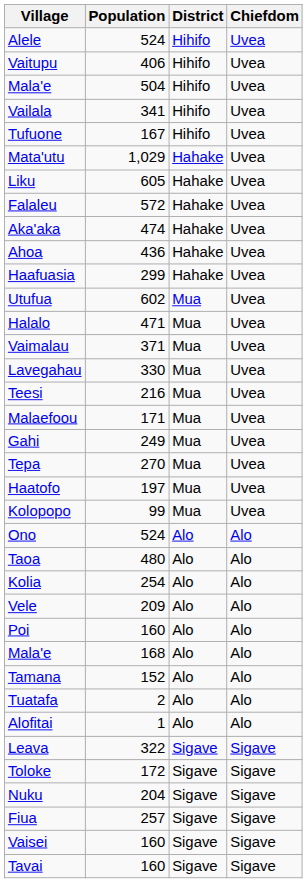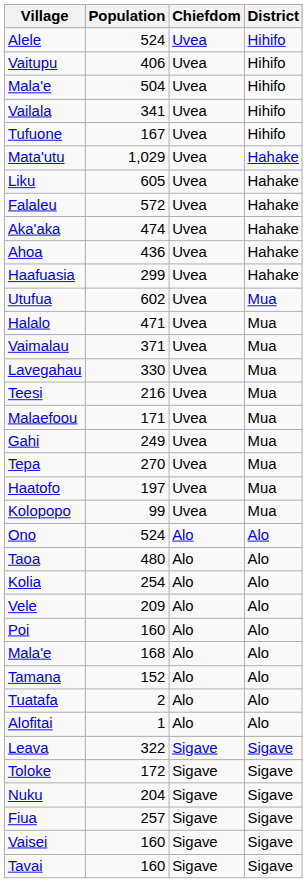 <table class="wikitable sortable" style="text-align:left">
 <tr>
 <th>Village</th>
 <th>Population</th>
+<th>Chiefdom</th>
 <th>District</th>
-<th>Chiefdom</th>
 </tr>
 <tr>
 <td><a href='#'>Alele</a></td>
 <td align="right">524</td>
+<td><a href='#'>Uvea</a></td>
 <td><a href='#'>Hihifo</a></td>
-<td><a href='#'>Uvea</a></td>
 </tr>
 <tr>
 <td><a href='#'>Vaitupu</a></td>
 <td align="right">406</td>
+<td>Uvea</td>
 <td>Hihifo</td>
-<td>Uvea</td>
 </tr>
 <tr>
 <td><a href='#'>Mala'e</a></td>
 <td align="right">504</td>
+<td>Uvea</td>
 <td>Hihifo</td>
-<td>Uvea</td>
 </tr>
 <tr>
 <td><a href='#'>Vailala</a></td>
 <td align="right">341</td>
+<td>Uvea</td>
 <td>Hihifo</td>
-<td>Uvea</td>
 </tr>
 <tr>
 <td><a href='#'>Tufuone</a></td>
 <td align="right">167</td>
+<td>Uvea</td>
 <td>Hihifo</td>
-<td>Uvea</td>
 </tr>
 <tr>
 <td><a href='#'>Mata'utu</a></td>
 <td align="right">1,029</td>
+<td>Uvea</td>
 <td><a href='#'>Hahake</a></td>
-<td>Uvea</td>
 </tr>
 <tr>
 <td><a href='#'>Liku</a></td>
 <td align="right">605</td>
+<td>Uvea</td>
 <td>Hahake</td>
-<td>Uvea</td>
 </tr>
 <tr>
 <td><a href='#'>Falaleu</a></td>
 <td align="right">572</td>
+<td>Uvea</td>
 <td>Hahake</td>
-<td>Uvea</td>
 </tr>
 <tr>
 <td><a href='#'>Aka'aka</a></td>
 <td align="right">474</td>
+<td>Uvea</td>
 <td>Hahake</td>
-<td>Uvea</td>
 </tr>
 <tr>
 <td><a href='#'>Ahoa</a></td>
 <td align="right">436</td>
+<td>Uvea</td>
 <td>Hahake</td>
-<td>Uvea</td>
 </tr>
 <tr>
 <td><a href='#'>Haafuasia</a></td>
 <td align="right">299</td>
+<td>Uvea</td>
 <td>Hahake</td>
-<td>Uvea</td>
 </tr>
 <tr>
 <td><a href='#'>Utufua</a></td>
 <td align="right">602</td>
+<td>Uvea</td>
 <td><a href='#'>Mua</a></td>
-<td>Uvea</td>
 </tr>
 <tr>
 <td><a href='#'>Halalo</a></td>
 <td align="right">471</td>
+<td>Uvea</td>
 <td>Mua</td>
-<td>Uvea</td>
 </tr>
 <tr>
 <td><a href='#'>Vaimalau</a></td>
 <td align="right">371</td>
+<td>Uvea</td>
 <td>Mua</td>
-<td>Uvea</td>
 </tr>
 <tr>
 <td><a href='#'>Lavegahau</a></td>
 <td align="right">330</td>
+<td>Uvea</td>
 <td>Mua</td>
-<td>Uvea</td>
 </tr>
 <tr>
 <td><a href='#'>Teesi</a></td>
 <td align="right">216</td>
+<td>Uvea</td>
 <td>Mua</td>
-<td>Uvea</td>
 </tr>
 <tr>
 <td><a href='#'>Malaefoou</a></td>
 <td align="right">171</td>
+<td>Uvea</td>
 <td>Mua</td>
-<td>Uvea</td>
 </tr>
 <tr>
 <td><a href='#'>Gahi</a></td>
 <td align="right">249</td>
+<td>Uvea</td>
 <td>Mua</td>
-<td>Uvea</td>
 </tr>
 <tr>
 <td><a href='#'>Tepa</a></td>
 <td align="right">270</td>
+<td>Uvea</td>
 <td>Mua</td>
-<td>Uvea</td>
 </tr>
 <tr>
 <td><a href='#'>Haatofo</a></td>
 <td align="right">197</td>
+<td>Uvea</td>
 <td>Mua</td>
-<td>Uvea</td>
 </tr>
 <tr>
 <td><a href='#'>Kolopopo</a></td>
 <td align="right">99</td>
+<td>Uvea</td>
 <td>Mua</td>
-<td>Uvea</td>
 </tr>
 <tr>
 <td><a href='#'>Ono</a></td>
 <td align="right">524</td>
 <td><a href='#'>Alo</a></td>
 <td><a href='#'>Alo</a></td>
 </tr>
 <tr>
 <td><a href='#'>Taoa</a></td>
 <td align="right">480</td>
 <td>Alo</td>
 <td>Alo</td>
 </tr>
 <tr>
 <td><a href='#'>Kolia</a></td>
 <td align="right">254</td>
 <td>Alo</td>
 <td>Alo</td>
 </tr>
 <tr>
 <td><a href='#'>Vele</a></td>
 <td align="right">209</td>
 <td>Alo</td>
 <td>Alo</td>
 </tr>
 <tr>
 <td><a href='#'>Poi</a></td>
 <td align="right">160</td>
 <td>Alo</td>
 <td>Alo</td>
 </tr>
 <tr>
 <td><a href='#'>Mala'e</a></td>
 <td align="right">168</td>
 <td>Alo</td>
 <td>Alo</td>
 </tr>
 <tr>
 <td><a href='#'>Tamana</a></td>
 <td align="right">152</td>
 <td>Alo</td>
 <td>Alo</td>
 </tr>
 <tr>
 <td><a href='#'>Tuatafa</a></td>
 <td align="right">2</td>
 <td>Alo</td>
 <td>Alo</td>
 </tr>
 <tr>
 <td><a href='#'>Alofitai</a></td>
 <td align="right">1</td>
 <td>Alo</td>
 <td>Alo</td>
 </tr>
 <tr>
 <td><a href='#'>Leava</a></td>
 <td align="right">322</td>
 <td><a href='#'>Sigave</a></td>
 <td><a href='#'>Sigave</a></td>
 </tr>
 <tr>
 <td><a href='#'>Toloke</a></td>
 <td align="right">172</td>
 <td>Sigave</td>
 <td>Sigave</td>
 </tr>
 <tr>
 <td><a href='#'>Nuku</a></td>
 <td align="right">204</td>
 <td>Sigave</td>
 <td>Sigave</td>
 </tr>
 <tr>
 <td><a href='#'>Fiua</a></td>
 <td align="right">257</td>
 <td>Sigave</td>
 <td>Sigave</td>
 </tr>
 <tr>
 <td><a href='#'>Vaisei</a></td>
 <td align="right">160</td>
 <td>Sigave</td>
 <td>Sigave</td>
 </tr>
 <tr>
 <td><a href='#'>Tavai</a></td>
 <td align="right">160</td>
 <td>Sigave</td>
 <td>Sigave</td>
 </tr>
 </table>
